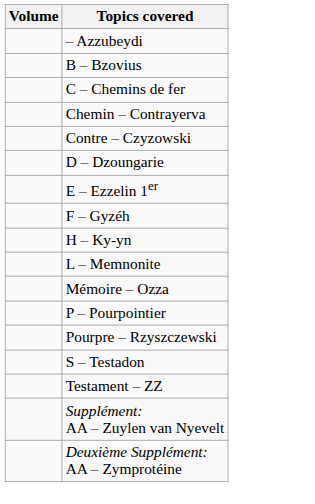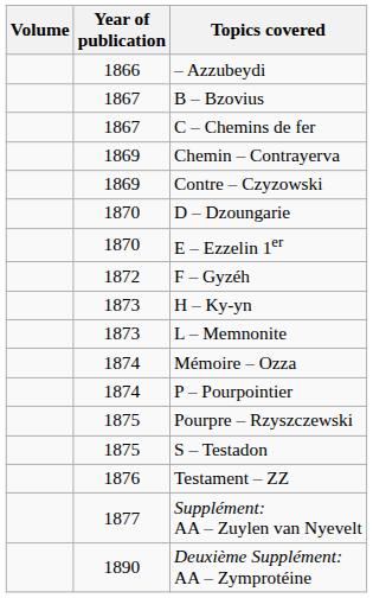 <table class="wikitable" style="margin-left: 30px;">
 <tr>
 <th>Volume</th>
+<th>Year of<br>publication</th>
 <th>Topics covered</th>
 </tr>
 <tr>
 <td align="center"></td>
+<td align="center">1866</td>
 <td> – Azzubeydi</td>
 </tr>
 <tr>
 <td align="center"></td>
+<td align="center">1867</td>
 <td>B – Bzovius</td>
 </tr>
 <tr>
 <td align="center"></td>
+<td align="center">1867</td>
 <td>C – Chemins de fer</td>
 </tr>
 <tr>
 <td align="center"></td>
+<td align="center">1869</td>
 <td>Chemin – Contrayerva</td>
 </tr>
 <tr>
 <td align="center"></td>
+<td align="center">1869</td>
 <td>Contre – Czyzowski</td>
 </tr>
 <tr>
 <td align="center"></td>
+<td align="center">1870</td>
 <td>D – Dzoungarie</td>
 </tr>
 <tr>
 <td align="center"></td>
+<td align="center">1870</td>
 <td>E – Ezzelin 1<sup>er</sup></td>
 </tr>
 <tr>
 <td align="center"></td>
+<td align="center">1872</td>
 <td>F – Gyzéh</td>
 </tr>
 <tr>
 <td align="center"></td>
+<td align="center">1873</td>
 <td>H – Ky-yn</td>
 </tr>
 <tr>
 <td align="center"></td>
+<td align="center">1873</td>
 <td>L – Memnonite</td>
 </tr>
 <tr>
 <td align="center"></td>
+<td align="center">1874</td>
 <td>Mémoire – Ozza</td>
 </tr>
 <tr>
 <td align="center"></td>
+<td align="center">1874</td>
 <td>P – Pourpointier</td>
 </tr>
 <tr>
 <td align="center"></td>
+<td align="center">1875</td>
 <td>Pourpre – Rzyszczewski</td>
 </tr>
 <tr>
 <td align="center"></td>
+<td align="center">1875</td>
 <td>S – Testadon</td>
 </tr>
 <tr>
 <td align="center"></td>
+<td align="center">1876</td>
 <td>Testament – ZZ</td>
 </tr>
 <tr>
 <td align="center"></td>
+<td align="center">1877</td>
 <td><em>Supplément:</em><br>AA – Zuylen van Nyevelt</td>
 </tr>
 <tr>
 <td align="center"></td>
+<td align="center">1890</td>
 <td><em>Deuxième Supplément:</em><br>AA – Zymprotéine</td>
 </tr>
 </table>
